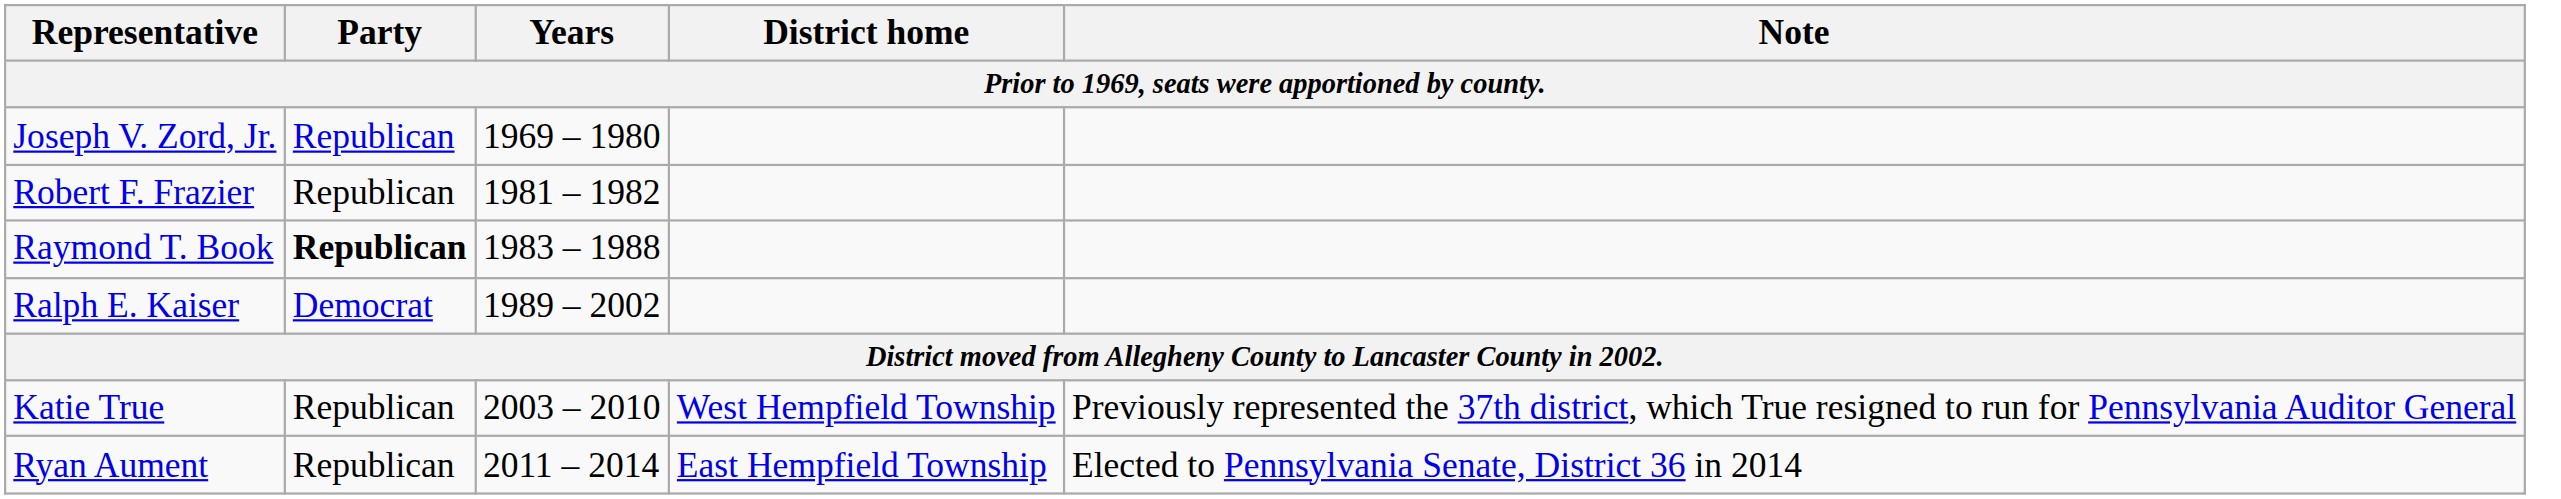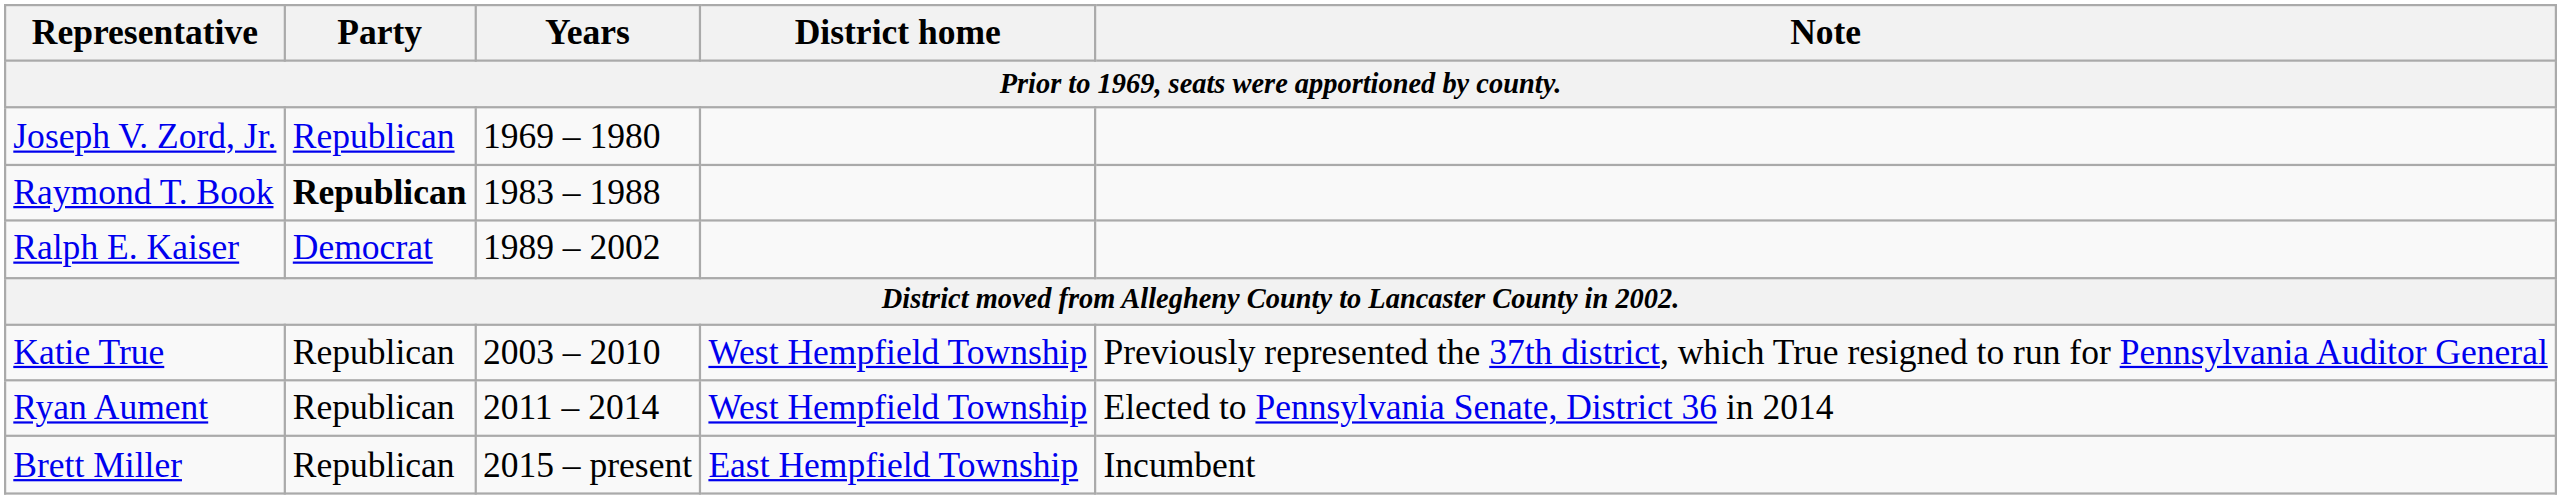 <table class=wikitable>
 <tr valign=bottom>
 <th>Representative</th>
 <th>Party</th>
 <th>Years</th>
 <th>District home</th>
 <th>Note</th>
 </tr>
 <tr>
 <th colspan=5 style="font-size: 80%;"><em>Prior to 1969, seats were apportioned by county.</em></th>
 </tr>
 <tr>
 <td><a href='#'>Joseph V. Zord, Jr.</a></td>
 <td><a href='#'>Republican</a></td>
 <td>1969 – 1980</td>
-<td></td>
-<td></td>
-</tr>
-<tr>
-<td><a href='#'>Robert F. Frazier</a></td>
-<td>Republican</td>
-<td>1981 – 1982</td>
 <td></td>
 <td></td>
 </tr>
 <tr>
 <td><a href='#'>Raymond T. Book</a></td>
 <td><strong>Republican</strong></td>
 <td>1983 – 1988</td>
 <td></td>
 <td></td>
 </tr>
 <tr>
 <td><a href='#'>Ralph E. Kaiser</a></td>
 <td><a href='#'>Democrat</a></td>
 <td>1989 – 2002</td>
 <td></td>
 <td></td>
 </tr>
 <tr>
 <th colspan=5 style="font-size: 80%;"><em>District moved from Allegheny County to Lancaster County in 2002.</em></th>
 </tr>
 <tr>
 <td><a href='#'>Katie True</a></td>
 <td>Republican</td>
 <td>2003 – 2010</td>
 <td><a href='#'>West Hempfield Township</a></td>
 <td>Previously represented the <a href='#'>37th district</a>, which True resigned to run for <a href='#'>Pennsylvania Auditor General</a></td>
 </tr>
 <tr>
 <td><a href='#'>Ryan Aument</a></td>
 <td>Republican</td>
 <td>2011 – 2014</td>
-<td><a href='#'>East Hempfield Township</a></td>
+<td><a href='#'>West Hempfield Township</a></td>
 <td>Elected to <a href='#'>Pennsylvania Senate, District 36</a> in 2014</td>
 </tr>
+<tr>
+<td><a href='#'>Brett Miller</a></td>
+<td>Republican</td>
+<td>2015 – present</td>
+<td><a href='#'>East Hempfield Township</a></td>
+<td>Incumbent</td>
+</tr>
 </table>
